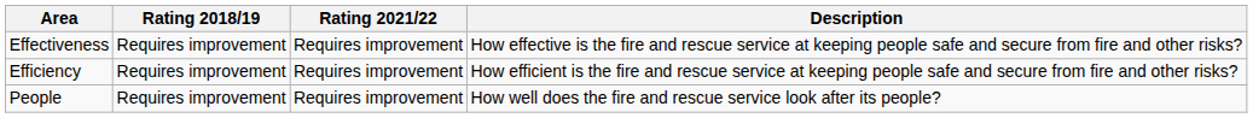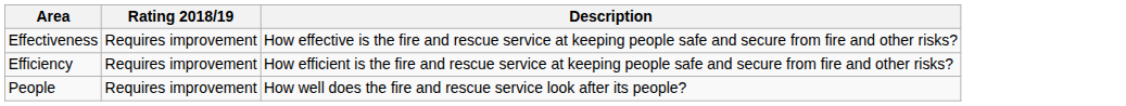 <table class="wikitable">
 <tr>
 <th>Area</th>
 <th>Rating 2018/19</th>
-<th>Rating 2021/22</th>
 <th>Description</th>
 </tr>
 <tr>
 <td>Effectiveness</td>
-<td>Requires improvement</td>
 <td>Requires improvement</td>
 <td>How effective is the fire and rescue service at keeping people safe and secure from fire and other risks?</td>
 </tr>
 <tr>
 <td>Efficiency</td>
 <td>Requires improvement</td>
-<td>Requires improvement</td>
 <td>How efficient is the fire and rescue service at keeping people safe and secure from fire and other risks?</td>
 </tr>
 <tr>
 <td>People</td>
 <td>Requires improvement</td>
-<td>Requires improvement</td>
 <td>How well does the fire and rescue service look after its people?</td>
 </tr>
 </table>
